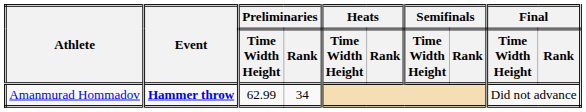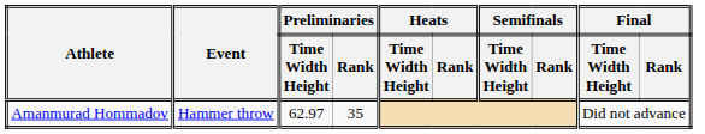 <table class=wikitable style="font-size:90%; border: double;">
 <tr>
 <th rowspan="2" style="border-right:double">Athlete</th>
 <th rowspan="2" style="border-right:double">Event</th>
 <th colspan="2" style="border-right:double; border-bottom:double;">Preliminaries</th>
 <th colspan="2" style="border-right:double; border-bottom:double;">Heats</th>
 <th colspan="2" style="border-right:double; border-bottom:double;">Semifinals</th>
 <th colspan="2" style="border-right:double; border-bottom:double;">Final</th>
 </tr>
 <tr>
 <th>Time<br>Width<br>Height</th>
 <th style="border-right:double">Rank</th>
 <th>Time<br>Width<br>Height</th>
 <th style="border-right:double">Rank</th>
 <th>Time<br>Width<br>Height</th>
 <th style="border-right:double">Rank</th>
 <th>Time<br>Width<br>Height</th>
 <th style="border-right:double">Rank</th>
 </tr>
 <tr style="border-top: double;">
 <td style="border-right:double"><a href='#'>Amanmurad Hommadov</a></td>
-<td style="border-right:double"><strong><a href='#'>Hammer throw</a></strong></td>
-<td align=center>62.99</td>
-<td align=center style="border-right:double">34</td>
+<td style="border-right:double"><a href='#'>Hammer throw</a></td>
+<td align=center>62.97</td>
+<td align=center style="border-right:double">35</td>
 <td style="border-right:double" colspan= 4 bgcolor="wheat"></td>
 <td colspan="2" align=center>Did not advance</td>
 </tr>
 </table>
